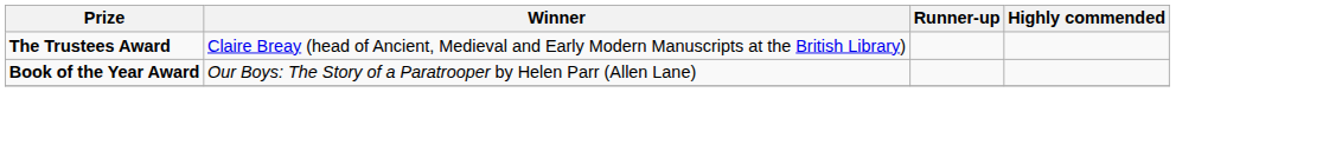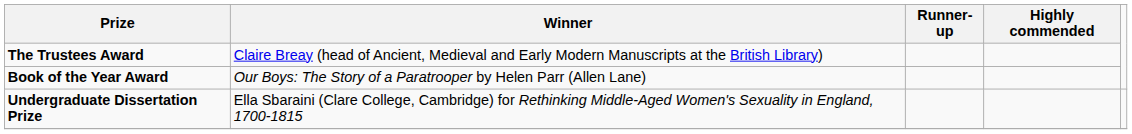 <table class="wikitable">
 <tr>
 <th>Prize</th>
 <th>Winner</th>
 <th>Runner-up</th>
 <th>Highly commended</th>
 </tr>
 <tr>
 <td><strong>The Trustees Award</strong></td>
 <td><a href='#'>Claire Breay</a> (head of Ancient, Medieval and Early Modern Manuscripts at the <a href='#'>British Library</a>)</td>
 <td></td>
 <td></td>
 </tr>
 <tr>
 <td><strong>Book of the Year Award</strong></td>
 <td><em>Our Boys: The Story of a Paratrooper</em> by Helen Parr (Allen Lane)</td>
 <td></td>
 <td></td>
 </tr>
 <tr>
+<td><strong>Undergraduate Dissertation Prize</strong></td>
+<td>Ella Sbaraini (Clare College, Cambridge) for <em>Rethinking Middle-Aged Women's Sexuality in England, 1700-1815</em></td>
+<td></td>
+<td></td>
+<td></td>
+</tr>
+<tr>
 </tr>
 </table>
